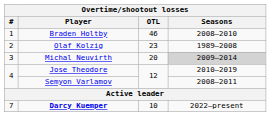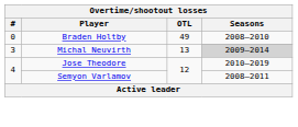 <table class="wikitable" style="text-align: center; font-size: 95%" width="70%">
 <tr>
 <th colspan="4">Overtime/shootout losses</th>
 </tr>
 <tr>
 <th>#</th>
 <th>Player</th>
 <th>OTL</th>
 <th>Seasons</th>
 </tr>
 <tr>
-<td>1</td>
+<td>0</td>
 <td><a href='#'>Braden Holtby</a></td>
-<td>46</td>
+<td>49</td>
 <td>2008–2010</td>
-</tr>
-<tr>
-<td>2</td>
-<td><a href='#'>Olaf Kolzig</a></td>
-<td>23</td>
-<td>1989–2008</td>
 </tr>
 <tr>
 <td>3</td>
 <td><a href='#'>Michal Neuvirth</a></td>
-<td>20</td>
+<td>13</td>
 <td style="background: lightgrey;">2009–2014</td>
 </tr>
 <tr>
 <td rowspan="2">4</td>
 <td><a href='#'>Jose Theodore</a></td>
 <td rowspan="2">12</td>
 <td>2010–2019</td>
 </tr>
 <tr>
 <td><a href='#'>Semyon Varlamov</a></td>
 <td>2008–2011</td>
 </tr>
 <tr>
 <th colspan="4">Active leader</th>
 </tr>
-<tr>
-<td>7</td>
-<td><strong><a href='#'>Darcy Kuemper</a></strong></td>
-<td>10</td>
-<td>2022–present</td>
-</tr>
 </table>
